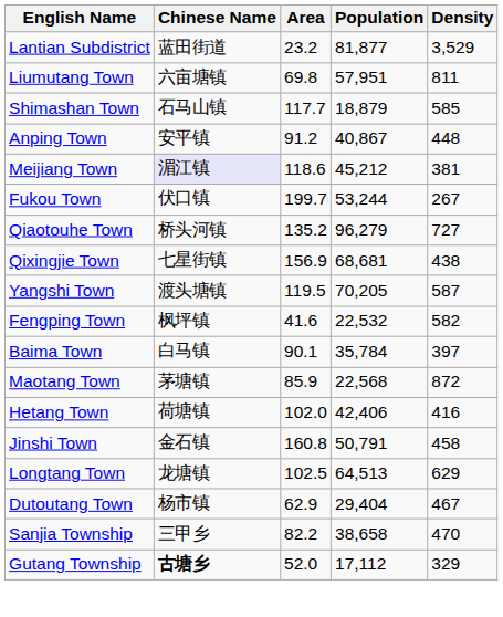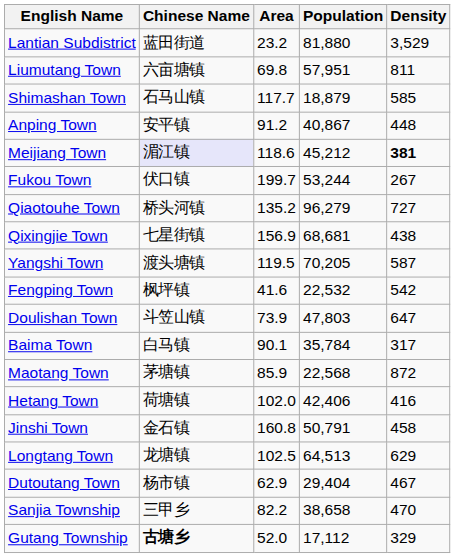 <table class="wikitable sortable">
 <tr>
 <th>English Name</th>
 <th>Chinese Name</th>
 <th>Area</th>
 <th>Population</th>
 <th>Density</th>
 </tr>
 <tr>
 <td><a href='#'>Lantian Subdistrict</a></td>
 <td>蓝田街道</td>
 <td>23.2</td>
-<td>81,877</td>
+<td>81,880</td>
 <td>3,529</td>
 </tr>
 <tr>
 <td><a href='#'>Liumutang Town</a></td>
 <td>六亩塘镇</td>
 <td>69.8</td>
 <td>57,951</td>
 <td>811</td>
 </tr>
 <tr>
 <td><a href='#'>Shimashan Town</a></td>
 <td>石马山镇</td>
 <td>117.7</td>
 <td>18,879</td>
 <td>585</td>
 </tr>
 <tr>
 <td><a href='#'>Anping Town</a></td>
 <td>安平镇</td>
 <td>91.2</td>
 <td>40,867</td>
 <td>448</td>
 </tr>
 <tr>
 <td><a href='#'>Meijiang Town</a></td>
 <td style="background: lavender;">湄江镇</td>
 <td>118.6</td>
 <td>45,212</td>
-<td>381</td>
+<td><strong>381</strong></td>
 </tr>
 <tr>
 <td><a href='#'>Fukou Town</a></td>
 <td>伏口镇</td>
 <td>199.7</td>
 <td>53,244</td>
 <td>267</td>
 </tr>
 <tr>
 <td><a href='#'>Qiaotouhe Town</a></td>
 <td>桥头河镇</td>
 <td>135.2</td>
 <td>96,279</td>
 <td>727</td>
 </tr>
 <tr>
 <td><a href='#'>Qixingjie Town</a></td>
 <td>七星街镇</td>
 <td>156.9</td>
 <td>68,681</td>
 <td>438</td>
 </tr>
 <tr>
 <td><a href='#'>Yangshi Town</a></td>
 <td>渡头塘镇</td>
 <td>119.5</td>
 <td>70,205</td>
 <td>587</td>
 </tr>
 <tr>
 <td><a href='#'>Fengping Town</a></td>
 <td>枫坪镇</td>
 <td>41.6</td>
 <td>22,532</td>
-<td>582</td>
+<td>542</td>
+</tr>
+<tr>
+<td><a href='#'>Doulishan Town</a></td>
+<td>斗笠山镇</td>
+<td>73.9</td>
+<td>47,803</td>
+<td>647</td>
 </tr>
 <tr>
 <td><a href='#'>Baima Town</a></td>
 <td>白马镇</td>
 <td>90.1</td>
 <td>35,784</td>
-<td>397</td>
+<td>317</td>
 </tr>
 <tr>
 <td><a href='#'>Maotang Town</a></td>
 <td>茅塘镇</td>
 <td>85.9</td>
 <td>22,568</td>
 <td>872</td>
 </tr>
 <tr>
 <td><a href='#'>Hetang Town</a></td>
 <td>荷塘镇</td>
 <td>102.0</td>
 <td>42,406</td>
 <td>416</td>
 </tr>
 <tr>
 <td><a href='#'>Jinshi Town</a></td>
 <td>金石镇</td>
 <td>160.8</td>
 <td>50,791</td>
 <td>458</td>
 </tr>
 <tr>
 <td><a href='#'>Longtang Town</a></td>
 <td>龙塘镇</td>
 <td>102.5</td>
 <td>64,513</td>
 <td>629</td>
 </tr>
 <tr>
 <td><a href='#'>Dutoutang Town</a></td>
 <td>杨市镇</td>
 <td>62.9</td>
 <td>29,404</td>
 <td>467</td>
 </tr>
 <tr>
 <td><a href='#'>Sanjia Township</a></td>
 <td>三甲乡</td>
 <td>82.2</td>
 <td>38,658</td>
 <td>470</td>
 </tr>
 <tr>
 <td><a href='#'>Gutang Township</a></td>
 <td><strong>古塘乡</strong></td>
 <td>52.0</td>
 <td>17,112</td>
 <td>329</td>
 </tr>
 </table>
